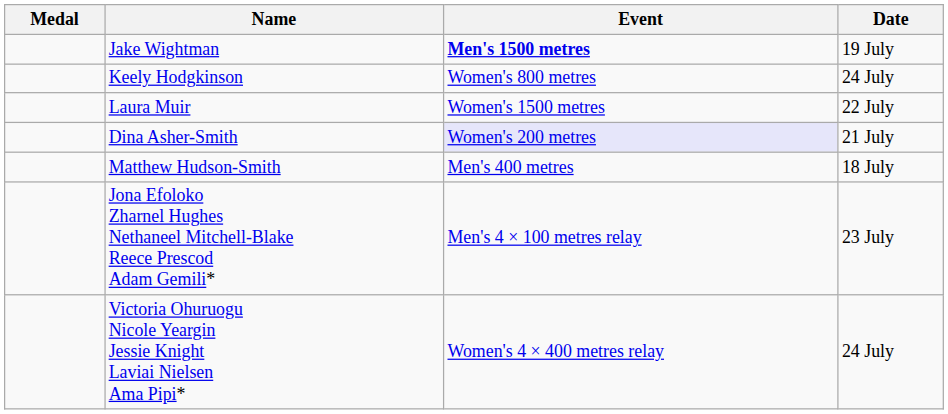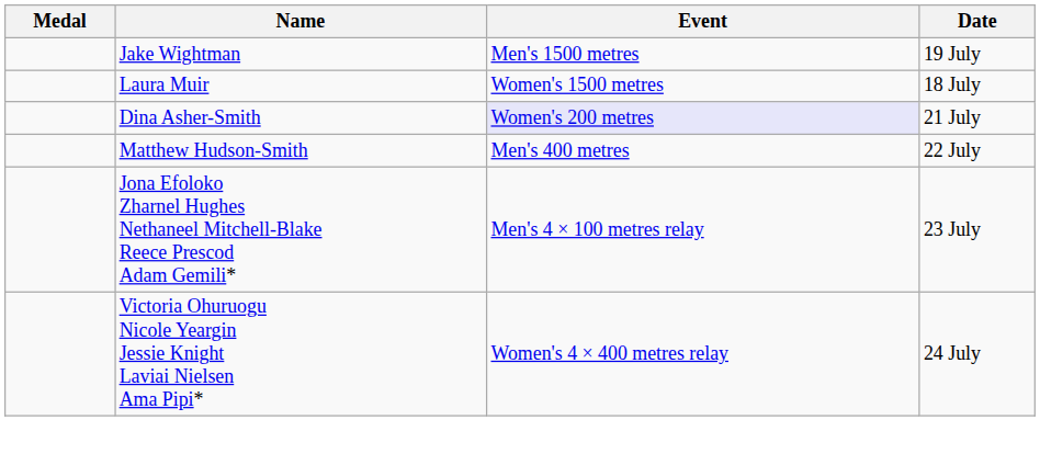 <table class="wikitable" style="font-size:90%" width=60%>
 <tr>
 <th>Medal</th>
 <th>Name</th>
 <th>Event</th>
 <th>Date</th>
 </tr>
 <tr>
 <td></td>
 <td><a href='#'>Jake Wightman</a></td>
-<td><strong><a href='#'>Men's 1500 metres</a></strong></td>
+<td><a href='#'>Men's 1500 metres</a></td>
 <td>19 July</td>
-</tr>
-<tr>
-<td></td>
-<td><a href='#'>Keely Hodgkinson</a></td>
-<td><a href='#'>Women's 800 metres</a></td>
-<td>24 July</td>
 </tr>
 <tr>
 <td></td>
 <td><a href='#'>Laura Muir</a></td>
 <td><a href='#'>Women's 1500 metres</a></td>
-<td>22 July</td>
+<td>18 July</td>
 </tr>
 <tr>
 <td></td>
 <td><a href='#'>Dina Asher-Smith</a></td>
 <td style="background: lavender;"><a href='#'>Women's 200 metres</a></td>
 <td>21 July</td>
 </tr>
 <tr>
 <td></td>
 <td><a href='#'>Matthew Hudson-Smith</a></td>
 <td><a href='#'>Men's 400 metres</a></td>
-<td>18 July</td>
+<td>22 July</td>
 </tr>
 <tr>
 <td></td>
 <td><a href='#'>Jona Efoloko</a><br><a href='#'>Zharnel Hughes</a><br><a href='#'>Nethaneel Mitchell-Blake</a><br><a href='#'>Reece Prescod</a><br><a href='#'>Adam Gemili</a>*</td>
 <td><a href='#'>Men's 4 × 100 metres relay</a></td>
 <td>23 July</td>
 </tr>
 <tr>
 <td></td>
 <td><a href='#'>Victoria Ohuruogu</a><br><a href='#'>Nicole Yeargin</a><br><a href='#'>Jessie Knight</a><br><a href='#'>Laviai Nielsen</a><br><a href='#'>Ama Pipi</a>*</td>
 <td><a href='#'>Women's 4 × 400 metres relay</a></td>
 <td>24 July</td>
 </tr>
 </table>
